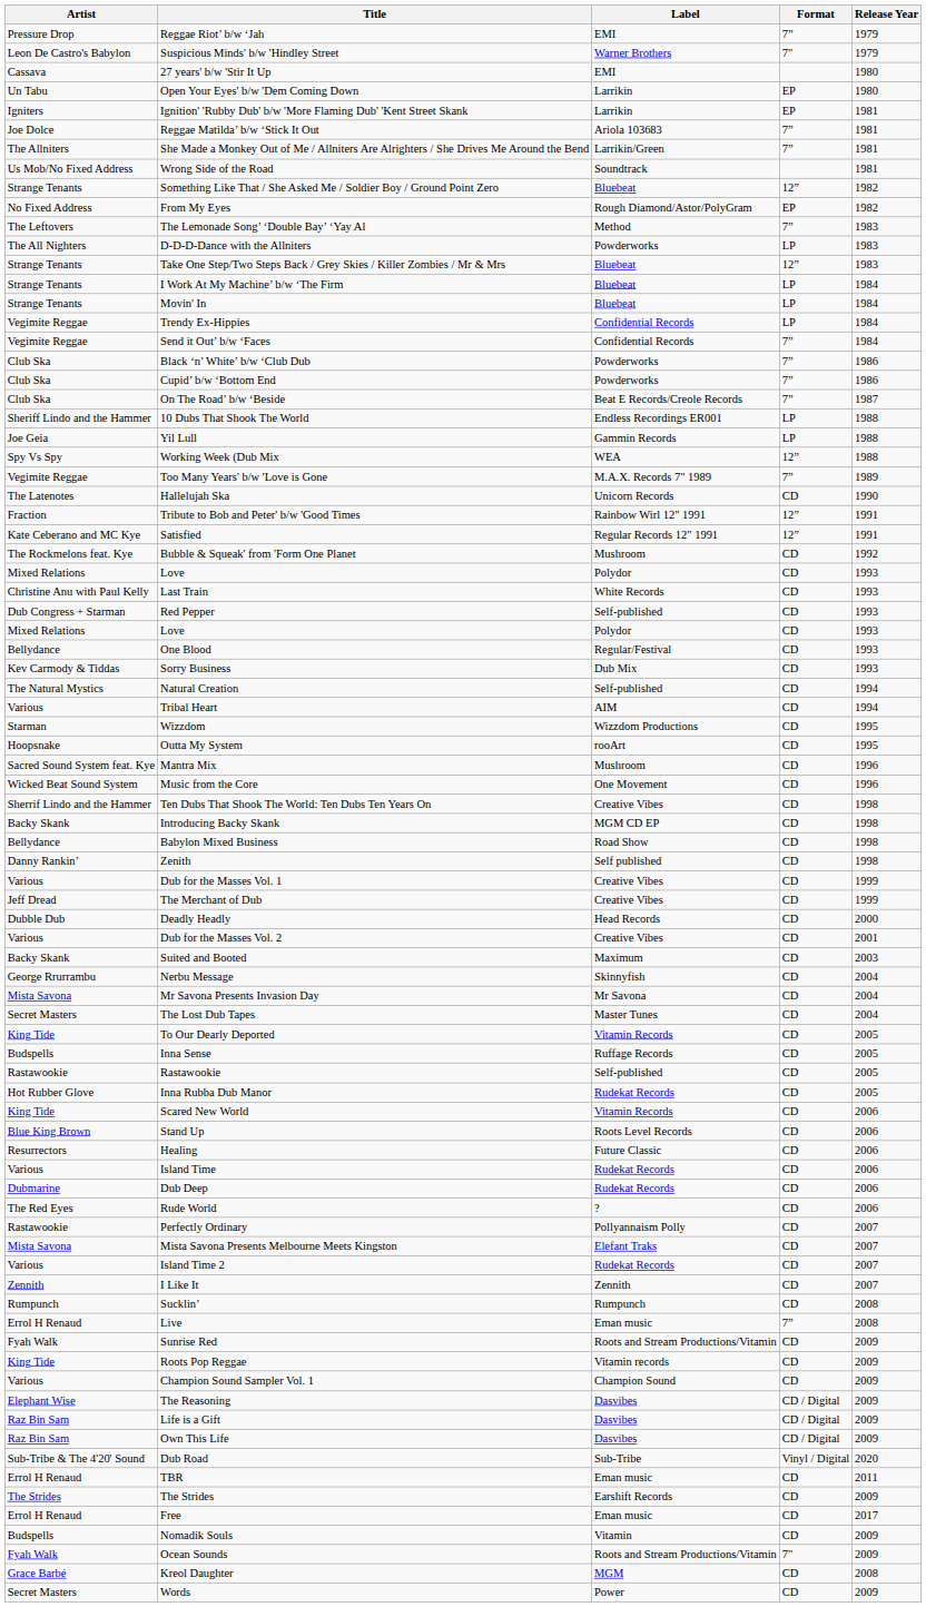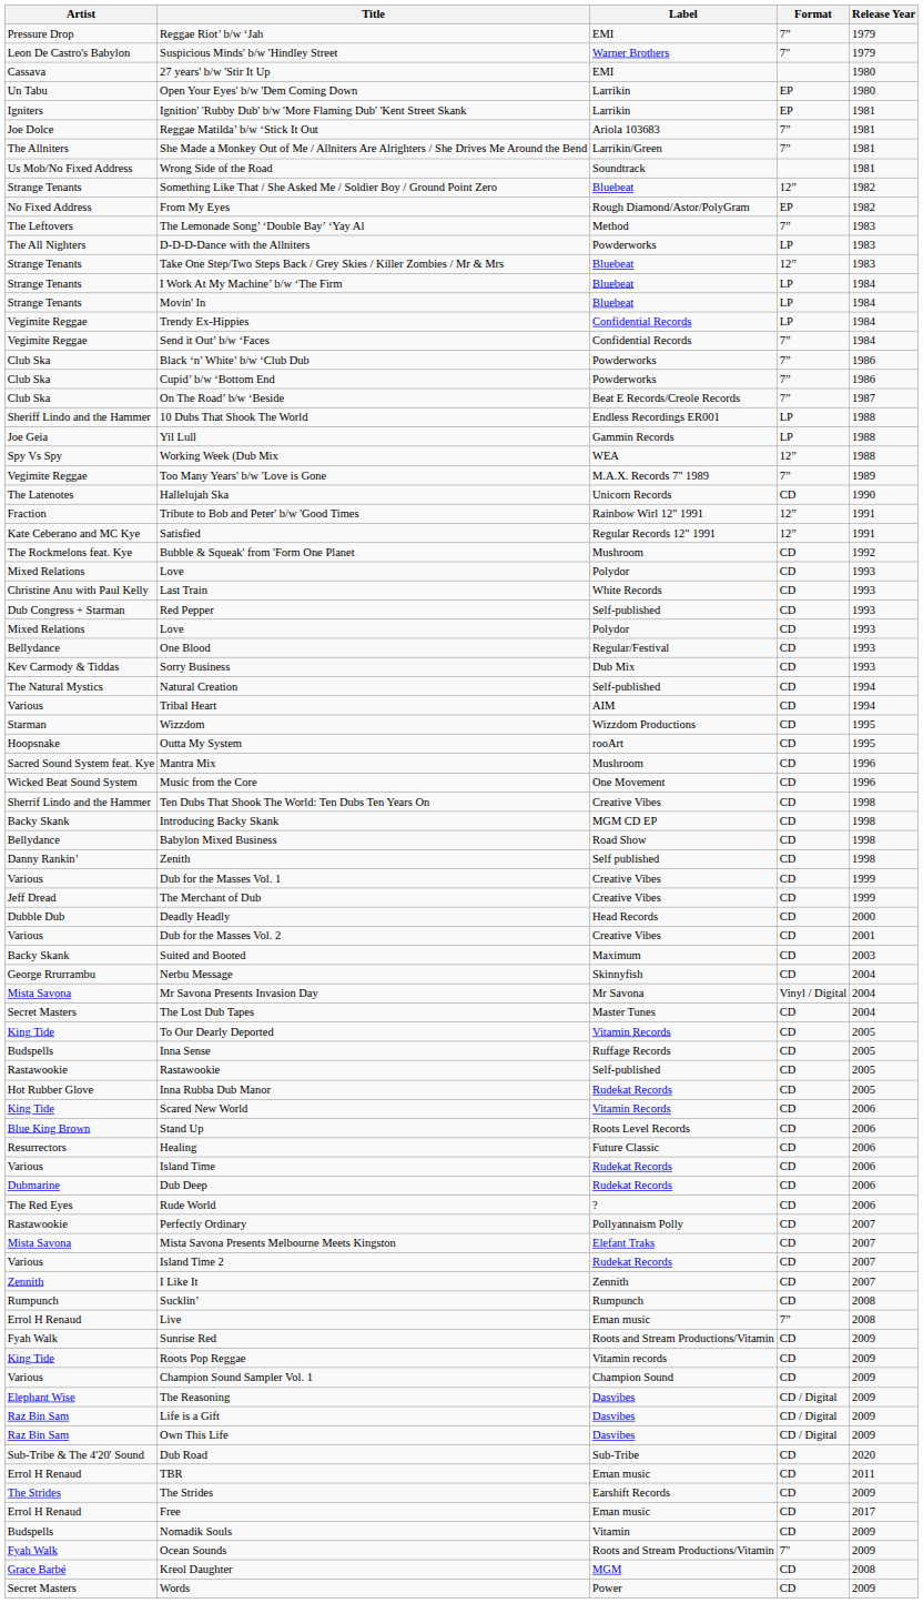 <table class="wikitable" style="font-size:95%">
 <tr>
 <th>Artist</th>
 <th>Title</th>
 <th>Label</th>
 <th>Format</th>
 <th>Release Year</th>
 </tr>
 <tr>
 <td>Pressure Drop</td>
 <td>Reggae Riot’ b/w ‘Jah</td>
 <td>EMI</td>
 <td>7”</td>
 <td>1979</td>
 </tr>
 <tr>
 <td>Leon De Castro's Babylon</td>
 <td>Suspicious Minds' b/w 'Hindley Street</td>
 <td><a href='#'>Warner Brothers</a></td>
 <td>7"</td>
 <td>1979</td>
 </tr>
 <tr>
 <td>Cassava</td>
 <td>27 years' b/w 'Stir It Up</td>
 <td>EMI</td>
 <td></td>
 <td>1980</td>
 </tr>
 <tr>
 <td>Un Tabu</td>
 <td>Open Your Eyes' b/w 'Dem Coming Down</td>
 <td>Larrikin</td>
 <td>EP</td>
 <td>1980</td>
 </tr>
 <tr>
 <td>Igniters</td>
 <td>Ignition' 'Rubby Dub' b/w 'More Flaming Dub' 'Kent Street Skank</td>
 <td>Larrikin</td>
 <td>EP</td>
 <td>1981</td>
 </tr>
 <tr>
 <td>Joe Dolce</td>
 <td>Reggae Matilda’ b/w ‘Stick It Out</td>
 <td>Ariola 103683</td>
 <td>7”</td>
 <td>1981</td>
 </tr>
 <tr>
 <td>The Allniters</td>
 <td>She Made a Monkey Out of Me / Allniters Are Alrighters / She Drives Me Around the Bend</td>
 <td>Larrikin/Green</td>
 <td>7”</td>
 <td>1981</td>
 </tr>
 <tr>
 <td>Us Mob/No Fixed Address</td>
 <td>Wrong Side of the Road</td>
 <td>Soundtrack</td>
 <td></td>
 <td>1981</td>
 </tr>
 <tr>
 <td>Strange Tenants</td>
 <td>Something Like That / She Asked Me / Soldier Boy / Ground Point Zero</td>
 <td><a href='#'>Bluebeat</a></td>
 <td>12”</td>
 <td>1982</td>
 </tr>
 <tr>
 <td>No Fixed Address</td>
 <td>From My Eyes</td>
 <td>Rough Diamond/Astor/PolyGram</td>
 <td>EP</td>
 <td>1982</td>
 </tr>
 <tr>
 <td>The Leftovers</td>
 <td>The Lemonade Song’ ‘Double Bay’ ‘Yay Al</td>
 <td>Method</td>
 <td>7”</td>
 <td>1983</td>
 </tr>
 <tr>
 <td>The All Nighters</td>
 <td>D-D-D-Dance with the Allniters</td>
 <td>Powderworks</td>
 <td>LP</td>
 <td>1983</td>
 </tr>
 <tr>
 <td>Strange Tenants</td>
 <td>Take One Step/Two Steps Back / Grey Skies / Killer Zombies / Mr & Mrs</td>
 <td><a href='#'>Bluebeat</a></td>
 <td>12”</td>
 <td>1983</td>
 </tr>
 <tr>
 <td>Strange Tenants</td>
 <td>I Work At My Machine’ b/w ‘The Firm</td>
 <td><a href='#'>Bluebeat</a></td>
 <td>LP</td>
 <td>1984</td>
 </tr>
 <tr>
 <td>Strange Tenants</td>
 <td>Movin' In</td>
 <td><a href='#'>Bluebeat</a></td>
 <td>LP</td>
 <td>1984</td>
 </tr>
 <tr>
 <td>Vegimite Reggae</td>
 <td>Trendy Ex-Hippies</td>
 <td><a href='#'>Confidential Records</a></td>
 <td>LP</td>
 <td>1984</td>
 </tr>
 <tr>
 <td>Vegimite Reggae</td>
 <td>Send it Out’ b/w ‘Faces</td>
 <td>Confidential Records</td>
 <td>7”</td>
 <td>1984</td>
 </tr>
 <tr>
 <td>Club Ska</td>
 <td>Black ‘n’ White’ b/w ‘Club Dub</td>
 <td>Powderworks</td>
 <td>7”</td>
 <td>1986</td>
 </tr>
 <tr>
 <td>Club Ska</td>
 <td>Cupid’ b/w ‘Bottom End</td>
 <td>Powderworks</td>
 <td>7”</td>
 <td>1986</td>
 </tr>
 <tr>
 <td>Club Ska</td>
 <td>On The Road’ b/w ‘Beside</td>
 <td>Beat E Records/Creole Records</td>
 <td>7”</td>
 <td>1987</td>
 </tr>
 <tr>
 <td>Sheriff Lindo and the Hammer</td>
 <td>10 Dubs That Shook The World</td>
 <td>Endless Recordings ER001</td>
 <td>LP</td>
 <td>1988</td>
 </tr>
 <tr>
 <td>Joe Geia</td>
 <td>Yil Lull</td>
 <td>Gammin Records</td>
 <td>LP</td>
 <td>1988</td>
 </tr>
 <tr>
 <td>Spy Vs Spy</td>
 <td>Working Week (Dub Mix</td>
 <td>WEA</td>
 <td>12”</td>
 <td>1988</td>
 </tr>
 <tr>
 <td>Vegimite Reggae</td>
 <td>Too Many Years' b/w 'Love is Gone</td>
 <td>M.A.X. Records 7" 1989</td>
 <td>7”</td>
 <td>1989</td>
 </tr>
 <tr>
 <td>The Latenotes</td>
 <td>Hallelujah Ska</td>
 <td>Unicorn Records</td>
 <td>CD</td>
 <td>1990</td>
 </tr>
 <tr>
 <td>Fraction</td>
 <td>Tribute to Bob and Peter' b/w 'Good Times</td>
 <td>Rainbow Wirl 12" 1991</td>
 <td>12”</td>
 <td>1991</td>
 </tr>
 <tr>
 <td>Kate Ceberano and MC Kye</td>
 <td>Satisfied</td>
 <td>Regular Records 12" 1991</td>
 <td>12”</td>
 <td>1991</td>
 </tr>
 <tr>
 <td>The Rockmelons feat. Kye</td>
 <td>Bubble & Squeak' from 'Form One Planet</td>
 <td>Mushroom</td>
 <td>CD</td>
 <td>1992</td>
 </tr>
 <tr>
 <td>Mixed Relations</td>
 <td>Love</td>
 <td>Polydor</td>
 <td>CD</td>
 <td>1993</td>
 </tr>
 <tr>
 <td>Christine Anu with Paul Kelly</td>
 <td>Last Train</td>
 <td>White Records</td>
 <td>CD</td>
 <td>1993</td>
 </tr>
 <tr>
 <td>Dub Congress + Starman</td>
 <td>Red Pepper</td>
 <td>Self-published</td>
 <td>CD</td>
 <td>1993</td>
 </tr>
 <tr>
 <td>Mixed Relations</td>
 <td>Love</td>
 <td>Polydor</td>
 <td>CD</td>
 <td>1993</td>
 </tr>
 <tr>
 <td>Bellydance</td>
 <td>One Blood</td>
 <td>Regular/Festival</td>
 <td>CD</td>
 <td>1993</td>
 </tr>
 <tr>
 <td>Kev Carmody & Tiddas</td>
 <td>Sorry Business</td>
 <td>Dub Mix</td>
 <td>CD</td>
 <td>1993</td>
 </tr>
 <tr>
 <td>The Natural Mystics</td>
 <td>Natural Creation</td>
 <td>Self-published</td>
 <td>CD</td>
 <td>1994</td>
 </tr>
 <tr>
 <td>Various</td>
 <td>Tribal Heart</td>
 <td>AIM</td>
 <td>CD</td>
 <td>1994</td>
 </tr>
 <tr>
 <td>Starman</td>
 <td>Wizzdom</td>
 <td>Wizzdom Productions</td>
 <td>CD</td>
 <td>1995</td>
 </tr>
 <tr>
 <td>Hoopsnake</td>
 <td>Outta My System</td>
 <td>rooArt</td>
 <td>CD</td>
 <td>1995</td>
 </tr>
 <tr>
 <td>Sacred Sound System feat. Kye</td>
 <td>Mantra Mix</td>
 <td>Mushroom</td>
 <td>CD</td>
 <td>1996</td>
 </tr>
 <tr>
 <td>Wicked Beat Sound System</td>
 <td>Music from the Core</td>
 <td>One Movement</td>
 <td>CD</td>
 <td>1996</td>
 </tr>
 <tr>
 <td>Sherrif Lindo and the Hammer</td>
 <td>Ten Dubs That Shook The World: Ten Dubs Ten Years On</td>
 <td>Creative Vibes</td>
 <td>CD</td>
 <td>1998</td>
 </tr>
 <tr>
 <td>Backy Skank</td>
 <td>Introducing Backy Skank</td>
 <td>MGM CD EP</td>
 <td>CD</td>
 <td>1998</td>
 </tr>
 <tr>
 <td>Bellydance</td>
 <td>Babylon Mixed Business</td>
 <td>Road Show</td>
 <td>CD</td>
 <td>1998</td>
 </tr>
 <tr>
 <td>Danny Rankin’</td>
 <td>Zenith</td>
 <td>Self published</td>
 <td>CD</td>
 <td>1998</td>
 </tr>
 <tr>
 <td>Various</td>
 <td>Dub for the Masses Vol. 1</td>
 <td>Creative Vibes</td>
 <td>CD</td>
 <td>1999</td>
 </tr>
 <tr>
 <td>Jeff Dread</td>
 <td>The Merchant of Dub</td>
 <td>Creative Vibes</td>
 <td>CD</td>
 <td>1999</td>
 </tr>
 <tr>
 <td>Dubble Dub</td>
 <td>Deadly Headly</td>
 <td>Head Records</td>
 <td>CD</td>
 <td>2000</td>
 </tr>
 <tr>
 <td>Various</td>
 <td>Dub for the Masses Vol. 2</td>
 <td>Creative Vibes</td>
 <td>CD</td>
 <td>2001</td>
 </tr>
 <tr>
 <td>Backy Skank</td>
 <td>Suited and Booted</td>
 <td>Maximum</td>
 <td>CD</td>
 <td>2003</td>
 </tr>
 <tr>
 <td>George Rrurrambu</td>
 <td>Nerbu Message</td>
 <td>Skinnyfish</td>
 <td>CD</td>
 <td>2004</td>
 </tr>
 <tr>
 <td><a href='#'>Mista Savona</a></td>
 <td>Mr Savona Presents Invasion Day</td>
 <td>Mr Savona</td>
-<td>CD</td>
+<td>Vinyl / Digital</td>
 <td>2004</td>
 </tr>
 <tr>
 <td>Secret Masters</td>
 <td>The Lost Dub Tapes</td>
 <td>Master Tunes</td>
 <td>CD</td>
 <td>2004</td>
 </tr>
 <tr>
 <td><a href='#'>King Tide</a></td>
 <td>To Our Dearly Deported</td>
 <td><a href='#'>Vitamin Records</a></td>
 <td>CD</td>
 <td>2005</td>
 </tr>
 <tr>
 <td>Budspells</td>
 <td>Inna Sense</td>
 <td>Ruffage Records</td>
 <td>CD</td>
 <td>2005</td>
 </tr>
 <tr>
 <td>Rastawookie</td>
 <td>Rastawookie</td>
 <td>Self-published</td>
 <td>CD</td>
 <td>2005</td>
 </tr>
 <tr>
 <td>Hot Rubber Glove</td>
 <td>Inna Rubba Dub Manor</td>
 <td><a href='#'>Rudekat Records</a></td>
 <td>CD</td>
 <td>2005</td>
 </tr>
 <tr>
 <td><a href='#'>King Tide</a></td>
 <td>Scared New World</td>
 <td><a href='#'>Vitamin Records</a></td>
 <td>CD</td>
 <td>2006</td>
 </tr>
 <tr>
 <td><a href='#'>Blue King Brown</a></td>
 <td>Stand Up</td>
 <td>Roots Level Records</td>
 <td>CD</td>
 <td>2006</td>
 </tr>
 <tr>
 <td>Resurrectors</td>
 <td>Healing</td>
 <td>Future Classic</td>
 <td>CD</td>
 <td>2006</td>
 </tr>
 <tr>
 <td>Various</td>
 <td>Island Time</td>
 <td><a href='#'>Rudekat Records</a></td>
 <td>CD</td>
 <td>2006</td>
 </tr>
 <tr>
 <td><a href='#'>Dubmarine</a></td>
 <td>Dub Deep</td>
 <td><a href='#'>Rudekat Records</a></td>
 <td>CD</td>
 <td>2006</td>
 </tr>
 <tr>
 <td>The Red Eyes</td>
 <td>Rude World</td>
 <td>?</td>
 <td>CD</td>
 <td>2006</td>
 </tr>
 <tr>
 <td>Rastawookie</td>
 <td>Perfectly Ordinary</td>
 <td>Pollyannaism Polly</td>
 <td>CD</td>
 <td>2007</td>
 </tr>
 <tr>
 <td><a href='#'>Mista Savona</a></td>
 <td>Mista Savona Presents Melbourne Meets Kingston</td>
 <td><a href='#'>Elefant Traks</a></td>
 <td>CD</td>
 <td>2007</td>
 </tr>
 <tr>
 <td>Various</td>
 <td>Island Time 2</td>
 <td><a href='#'>Rudekat Records</a></td>
 <td>CD</td>
 <td>2007</td>
 </tr>
 <tr>
 <td><a href='#'>Zennith</a></td>
 <td>I Like It</td>
 <td>Zennith</td>
 <td>CD</td>
 <td>2007</td>
 </tr>
 <tr>
 <td>Rumpunch</td>
 <td>Sucklin’</td>
 <td>Rumpunch</td>
 <td>CD</td>
 <td>2008</td>
 </tr>
 <tr>
 <td>Errol H Renaud</td>
 <td>Live</td>
 <td>Eman music</td>
 <td>7”</td>
 <td>2008</td>
 </tr>
 <tr>
 <td>Fyah Walk</td>
 <td>Sunrise Red</td>
 <td>Roots and Stream Productions/Vitamin</td>
 <td>CD</td>
 <td>2009</td>
 </tr>
 <tr>
 <td><a href='#'>King Tide</a></td>
 <td>Roots Pop Reggae</td>
 <td>Vitamin records</td>
 <td>CD</td>
 <td>2009</td>
 </tr>
 <tr>
 <td>Various</td>
 <td>Champion Sound Sampler Vol. 1</td>
 <td>Champion Sound</td>
 <td>CD</td>
 <td>2009</td>
 </tr>
 <tr>
 <td><a href='#'>Elephant Wise</a></td>
 <td>The Reasoning</td>
 <td><a href='#'>Dasvibes</a></td>
 <td>CD / Digital</td>
 <td>2009</td>
 </tr>
 <tr>
 <td><a href='#'>Raz Bin Sam</a></td>
 <td>Life is a Gift</td>
 <td><a href='#'>Dasvibes</a></td>
 <td>CD / Digital</td>
 <td>2009</td>
 </tr>
 <tr>
 <td><a href='#'>Raz Bin Sam</a></td>
 <td>Own This Life</td>
 <td><a href='#'>Dasvibes</a></td>
 <td>CD / Digital</td>
 <td>2009</td>
 </tr>
 <tr>
 <td>Sub-Tribe & The 4'20' Sound</td>
 <td>Dub Road</td>
 <td>Sub-Tribe</td>
-<td>Vinyl / Digital</td>
+<td>CD</td>
 <td>2020</td>
 </tr>
 <tr>
 <td>Errol H Renaud</td>
 <td>TBR</td>
 <td>Eman music</td>
 <td>CD</td>
 <td>2011</td>
 </tr>
 <tr>
 <td><a href='#'>The Strides</a></td>
 <td>The Strides</td>
 <td>Earshift Records</td>
 <td>CD</td>
 <td>2009</td>
 </tr>
 <tr>
 <td>Errol H Renaud</td>
 <td>Free</td>
 <td>Eman music</td>
 <td>CD</td>
 <td>2017</td>
 </tr>
 <tr>
 <td>Budspells</td>
 <td>Nomadik Souls</td>
 <td>Vitamin</td>
 <td>CD</td>
 <td>2009</td>
 </tr>
 <tr>
 <td><a href='#'>Fyah Walk</a></td>
 <td>Ocean Sounds</td>
 <td>Roots and Stream Productions/Vitamin</td>
 <td>7"</td>
 <td>2009</td>
 </tr>
 <tr>
 <td><a href='#'>Grace Barbé</a></td>
 <td>Kreol Daughter</td>
 <td><a href='#'>MGM</a></td>
 <td>CD</td>
 <td>2008</td>
 </tr>
 <tr>
 <td>Secret Masters</td>
 <td>Words</td>
 <td>Power</td>
 <td>CD</td>
 <td>2009</td>
 </tr>
 </table>
